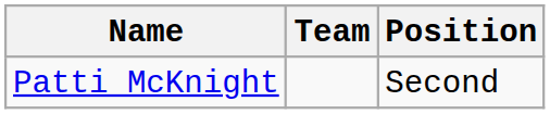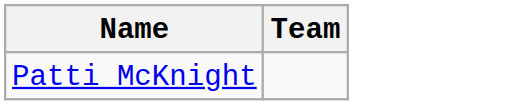 <table class="wikitable">
 <tr>
 <th><strong>Name</strong></th>
 <th><strong>Team</strong></th>
-<th><strong>Position</strong></th>
 </tr>
 <tr>
 <td><a href='#'>Patti McKnight</a></td>
 <td></td>
-<td>Second</td>
 </tr>
 </table>
